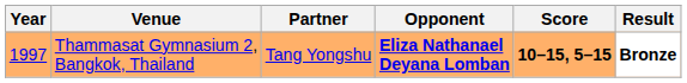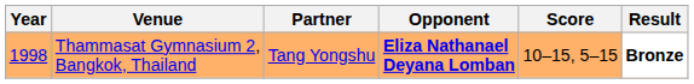 <table class="sortable wikitable" style="font-size: 90%;">
 <tr>
 <th>Year</th>
 <th>Venue</th>
 <th>Partner</th>
 <th>Opponent</th>
 <th>Score</th>
 <th>Result</th>
 </tr>
 <tr style="background:#FFB069">
-<td align="center"><a href='#'>1997</a></td>
+<td align="center"><a href='#'>1998</a></td>
 <td align="left"><a href='#'>Thammasat Gymnasium 2</a>,<br><a href='#'>Bangkok, Thailand</a></td>
 <td align="left"> <a href='#'>Tang Yongshu</a></td>
 <td align="left"><strong> <a href='#'>Eliza Nathanael</a> <br>  <a href='#'>Deyana Lomban</a></strong></td>
-<td align="left"><strong>10–15, 5–15</strong></td>
+<td align="left">10–15, 5–15</td>
 <td style="text-align:left; background:white"> <strong>Bronze</strong></td>
 </tr>
 </table>
